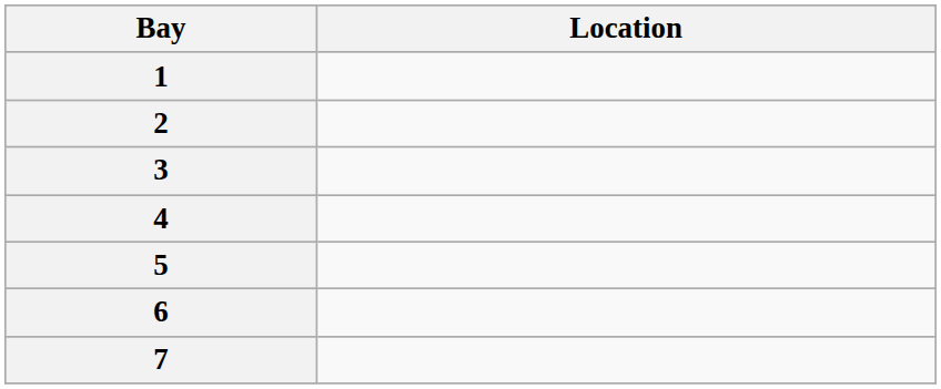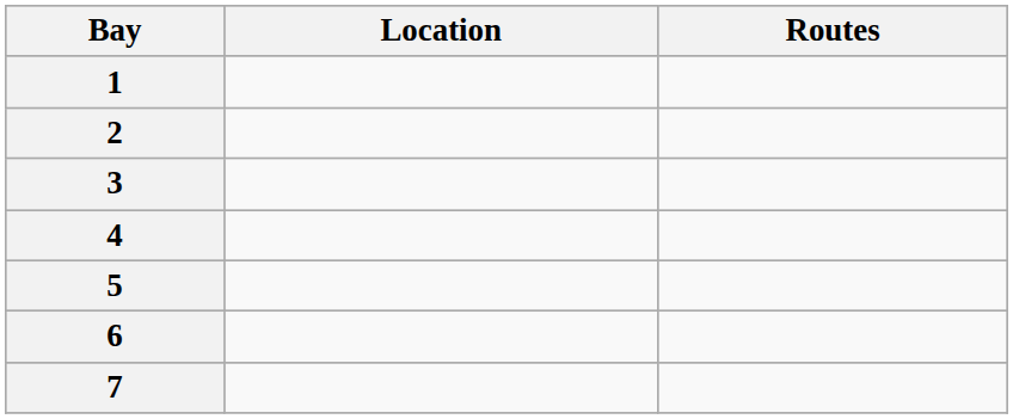 <table class="wikitable" width="500">
 <tr>
 <th>Bay</th>
 <th>Location</th>
+<th>Routes</th>
 </tr>
 <tr>
 <th>1</th>
+<td></td>
 <td></td>
 </tr>
 <tr>
 <th>2</th>
 <td></td>
+<td></td>
 </tr>
 <tr>
 <th>3</th>
+<td></td>
 <td></td>
 </tr>
 <tr>
 <th>4</th>
 <td></td>
+<td></td>
 </tr>
 <tr>
 <th>5</th>
+<td></td>
 <td></td>
 </tr>
 <tr>
 <th>6</th>
 <td></td>
+<td></td>
 </tr>
 <tr>
 <th>7</th>
 <td></td>
+<td></td>
 </tr>
 </table>
